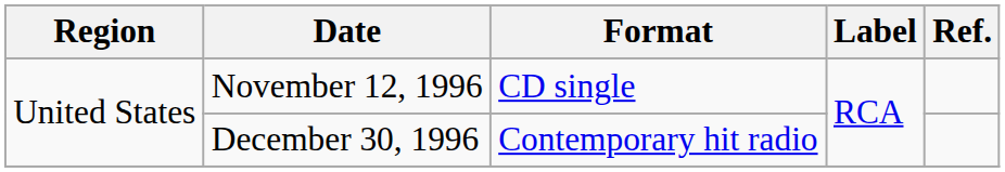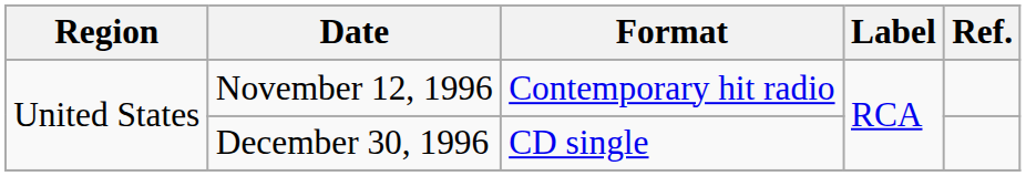 <table class="wikitable">
 <tr>
 <th>Region</th>
 <th>Date</th>
 <th>Format</th>
 <th>Label</th>
 <th>Ref.</th>
 </tr>
 <tr>
 <td rowspan="2">United States</td>
 <td>November 12, 1996</td>
-<td><a href='#'>CD single</a></td>
+<td><a href='#'>Contemporary hit radio</a></td>
 <td rowspan="2"><a href='#'>RCA</a></td>
 <td></td>
 </tr>
 <tr>
 <td rowspan="1">December 30, 1996</td>
-<td><a href='#'>Contemporary hit radio</a></td>
+<td><a href='#'>CD single</a></td>
 <td></td>
 </tr>
 <tr>
 </tr>
 </table>
